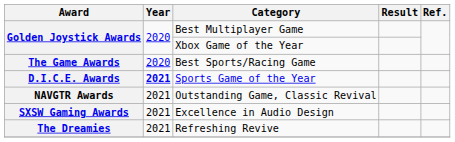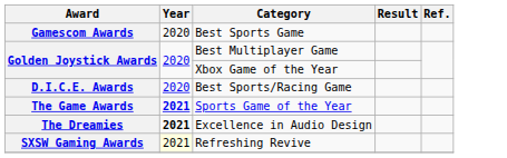 <table class="wikitable plainrowheaders sortable collapsible">
 <tr>
 <th scope="col">Award</th>
 <th scope="col">Year</th>
 <th scope="col">Category</th>
 <th scope="col">Result</th>
 <th scope="col" class="unsortable">Ref.</th>
+</tr>
+<tr>
+<th scope="row"><a href='#'>Gamescom Awards</a></th>
+<td>2020</td>
+<td>Best Sports Game</td>
+<td></td>
+<td></td>
 </tr>
 <tr>
 <th scope="row" rowspan="2"><a href='#'>Golden Joystick Awards</a></th>
 <td rowspan="2"><a href='#'>2020</a></td>
 <td>Best Multiplayer Game</td>
 <td></td>
 <td rowspan="2"></td>
 </tr>
 <tr>
 <td>Xbox Game of the Year</td>
 <td></td>
 </tr>
 <tr>
-<th scope="row"><a href='#'>The Game Awards</a></th>
+<th scope="row"><a href='#'>D.I.C.E. Awards</a></th>
 <td><a href='#'>2020</a></td>
 <td>Best Sports/Racing Game</td>
 <td></td>
 <td></td>
 </tr>
 <tr>
-<th scope="row"><a href='#'>D.I.C.E. Awards</a></th>
+<th scope="row"><a href='#'>The Game Awards</a></th>
 <td><strong><a href='#'>2021</a></strong></td>
 <td><a href='#'>Sports Game of the Year</a></td>
 <td></td>
 <td></td>
 </tr>
 <tr>
-<th scope="row">NAVGTR Awards</th>
-<td>2021</td>
-<td>Outstanding Game, Classic Revival</td>
+<th scope="row"><a href='#'>The Dreamies</a></th>
+<td><strong>2021</strong></td>
+<td>Excellence in Audio Design</td>
 <td></td>
 <td></td>
 </tr>
 <tr>
 <th scope="row"><a href='#'>SXSW Gaming Awards</a></th>
-<td>2021</td>
-<td>Excellence in Audio Design</td>
-<td></td>
-<td></td>
-</tr>
-<tr>
-<th scope="row"><a href='#'>The Dreamies</a></th>
-<td>2021</td>
+<td style="background: lightyellow;">2021</td>
 <td>Refreshing Revive</td>
 <td></td>
 <td></td>
 </tr>
 <tr>
 </tr>
 </table>
